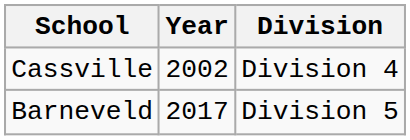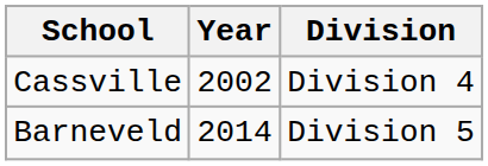 <table class="wikitable">
 <tr>
 <th>School</th>
 <th>Year</th>
 <th>Division</th>
 </tr>
 <tr>
 <td>Cassville</td>
 <td>2002</td>
 <td>Division 4</td>
 </tr>
 <tr>
 <td>Barneveld</td>
-<td>2017</td>
+<td>2014</td>
 <td>Division 5</td>
 </tr>
 </table>
